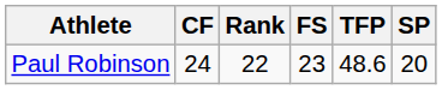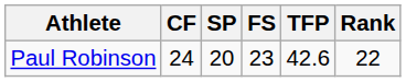 <table class="wikitable" border="1" style="font-size:90%">
 <tr>
 <th>Athlete</th>
 <th>CF</th>
-<th>Rank</th>
+<th>SP</th>
 <th>FS</th>
 <th>TFP</th>
-<th>SP</th>
+<th>Rank</th>
 </tr>
 <tr align=center>
 <td align=left><a href='#'>Paul Robinson</a></td>
 <td>24</td>
+<td>20</td>
+<td>23</td>
+<td>42.6</td>
 <td>22</td>
-<td>23</td>
-<td>48.6</td>
-<td>20</td>
 </tr>
 </table>
